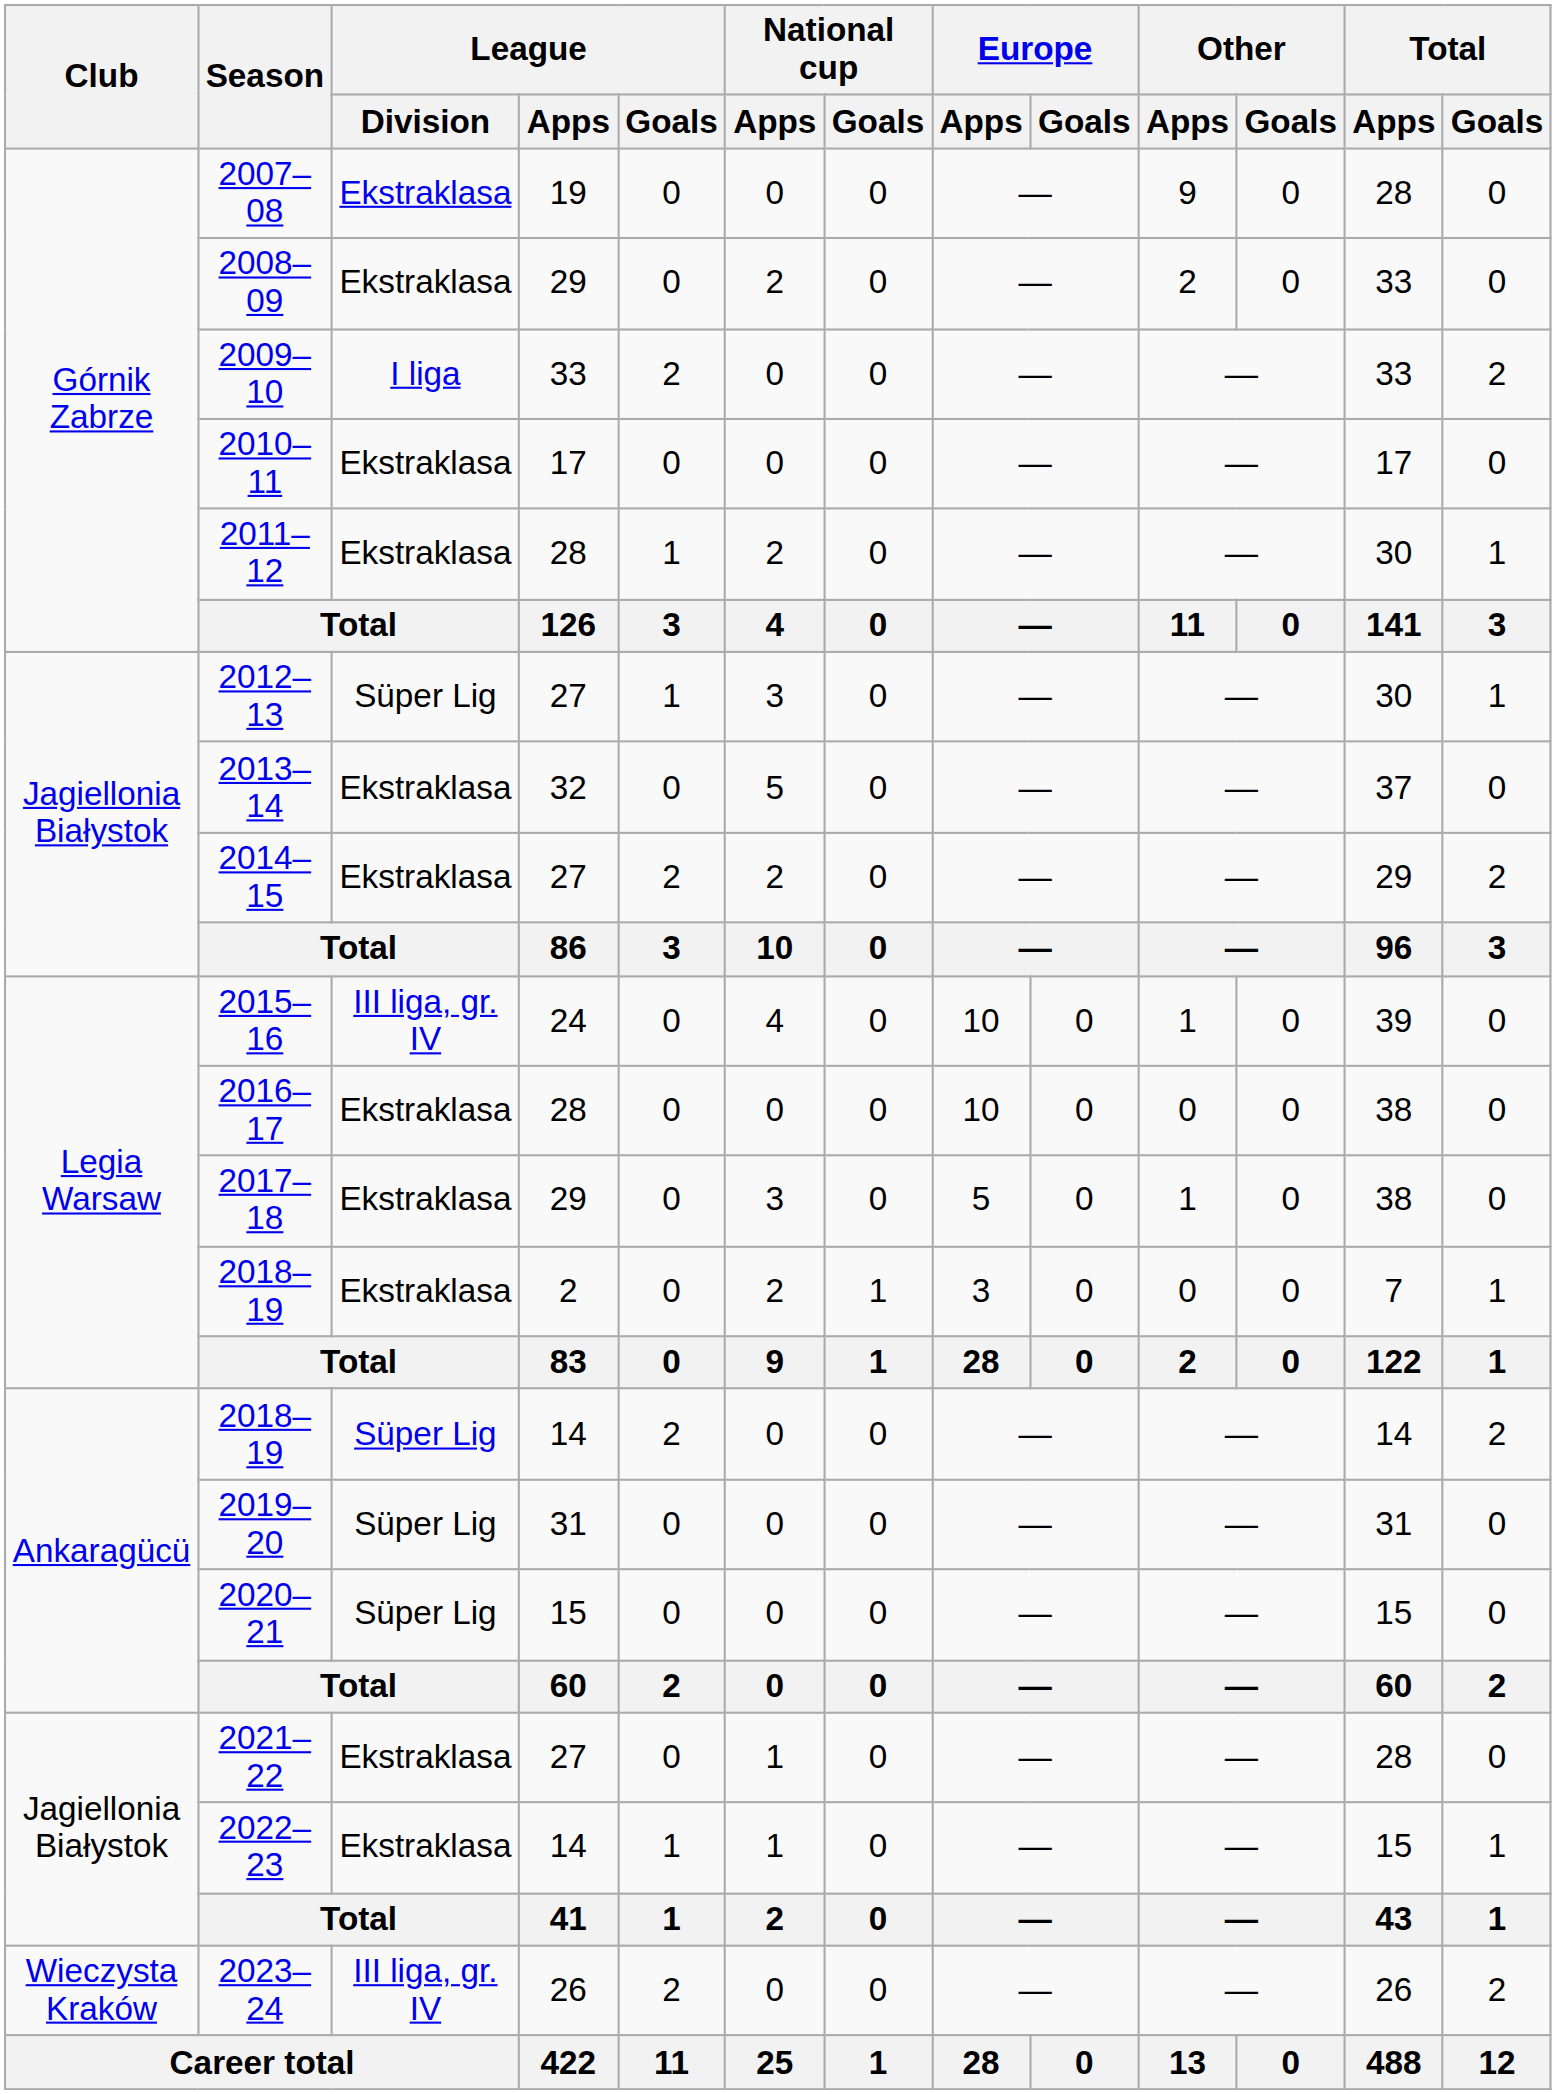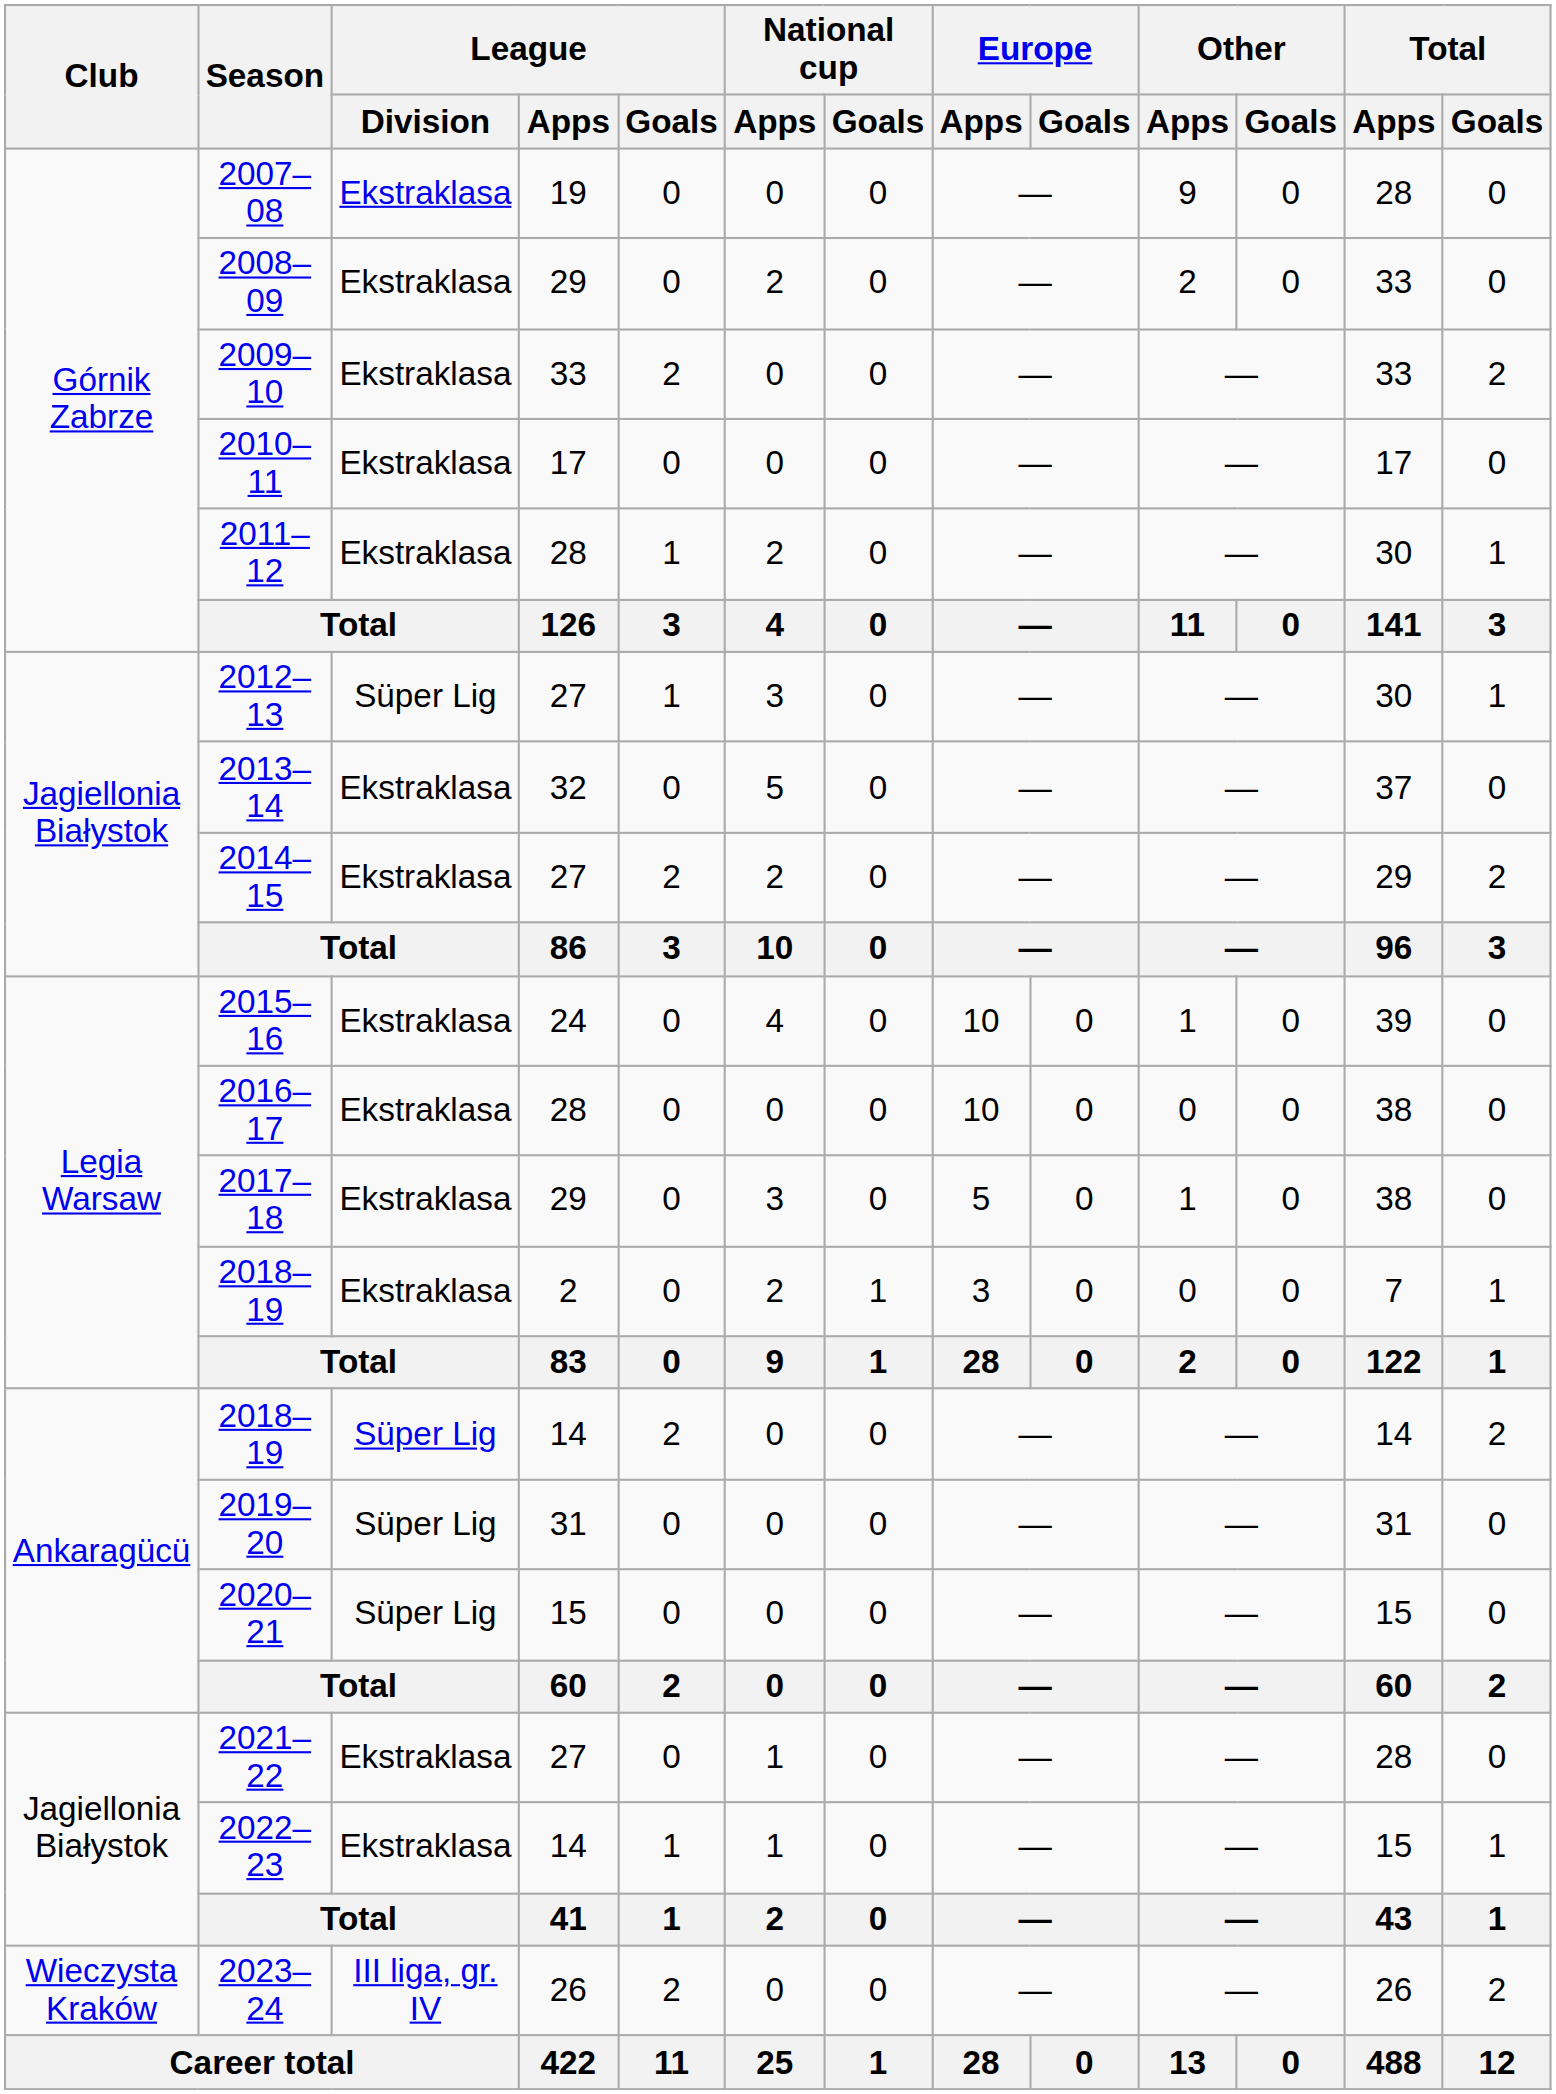 <table class="wikitable" style="text-align:center">
 <tr>
 <th rowspan="2">Club</th>
 <th rowspan="2">Season</th>
 <th colspan="3">League</th>
 <th colspan="2">National cup</th>
 <th colspan="2"><a href='#'>Europe</a></th>
 <th colspan="2">Other</th>
 <th colspan="2">Total</th>
 </tr>
 <tr>
 <th>Division</th>
 <th>Apps</th>
 <th>Goals</th>
 <th>Apps</th>
 <th>Goals</th>
 <th>Apps</th>
 <th>Goals</th>
 <th>Apps</th>
 <th>Goals</th>
 <th>Apps</th>
 <th>Goals</th>
 </tr>
 <tr>
 <td rowspan="6"><a href='#'>Górnik Zabrze</a></td>
 <td><a href='#'>2007–08</a></td>
 <td><a href='#'>Ekstraklasa</a></td>
 <td>19</td>
 <td>0</td>
 <td>0</td>
 <td>0</td>
 <td colspan="2">—</td>
 <td>9</td>
 <td>0</td>
 <td>28</td>
 <td>0</td>
 </tr>
 <tr>
 <td><a href='#'>2008–09</a></td>
 <td>Ekstraklasa</td>
 <td>29</td>
 <td>0</td>
 <td>2</td>
 <td>0</td>
 <td colspan="2">—</td>
 <td>2</td>
 <td>0</td>
 <td>33</td>
 <td>0</td>
 </tr>
 <tr>
 <td><a href='#'>2009–10</a></td>
-<td><a href='#'>I liga</a></td>
+<td>Ekstraklasa</td>
 <td>33</td>
 <td>2</td>
 <td>0</td>
 <td>0</td>
 <td colspan="2">—</td>
 <td colspan="2">—</td>
 <td>33</td>
 <td>2</td>
 </tr>
 <tr>
 <td><a href='#'>2010–11</a></td>
 <td>Ekstraklasa</td>
 <td>17</td>
 <td>0</td>
 <td>0</td>
 <td>0</td>
 <td colspan="2">—</td>
 <td colspan="2">—</td>
 <td>17</td>
 <td>0</td>
 </tr>
 <tr>
 <td><a href='#'>2011–12</a></td>
 <td>Ekstraklasa</td>
 <td>28</td>
 <td>1</td>
 <td>2</td>
 <td>0</td>
 <td colspan="2">—</td>
 <td colspan="2">—</td>
 <td>30</td>
 <td>1</td>
 </tr>
 <tr>
 <th colspan="2">Total</th>
 <th>126</th>
 <th>3</th>
 <th>4</th>
 <th>0</th>
 <th colspan="2">—</th>
 <th>11</th>
 <th>0</th>
 <th>141</th>
 <th>3</th>
 </tr>
 <tr>
 <td rowspan="4"><a href='#'>Jagiellonia Białystok</a></td>
 <td><a href='#'>2012–13</a></td>
 <td>Süper Lig</td>
 <td>27</td>
 <td>1</td>
 <td>3</td>
 <td>0</td>
 <td colspan="2">—</td>
 <td colspan="2">—</td>
 <td>30</td>
 <td>1</td>
 </tr>
 <tr>
 <td><a href='#'>2013–14</a></td>
 <td>Ekstraklasa</td>
 <td>32</td>
 <td>0</td>
 <td>5</td>
 <td>0</td>
 <td colspan="2">—</td>
 <td colspan="2">—</td>
 <td>37</td>
 <td>0</td>
 </tr>
 <tr>
 <td><a href='#'>2014–15</a></td>
 <td>Ekstraklasa</td>
 <td>27</td>
 <td>2</td>
 <td>2</td>
 <td>0</td>
 <td colspan="2">—</td>
 <td colspan="2">—</td>
 <td>29</td>
 <td>2</td>
 </tr>
 <tr>
 <th colspan="2">Total</th>
 <th>86</th>
 <th>3</th>
 <th>10</th>
 <th>0</th>
 <th colspan="2">—</th>
 <th colspan="2">—</th>
 <th>96</th>
 <th>3</th>
 </tr>
 <tr>
 <td rowspan="5"><a href='#'>Legia Warsaw</a></td>
 <td><a href='#'>2015–16</a></td>
-<td><a href='#'>III liga, gr. IV</a></td>
+<td>Ekstraklasa</td>
 <td>24</td>
 <td>0</td>
 <td>4</td>
 <td>0</td>
 <td>10</td>
 <td>0</td>
 <td>1</td>
 <td>0</td>
 <td>39</td>
 <td>0</td>
 </tr>
 <tr>
 <td><a href='#'>2016–17</a></td>
 <td>Ekstraklasa</td>
 <td>28</td>
 <td>0</td>
 <td>0</td>
 <td>0</td>
 <td>10</td>
 <td>0</td>
 <td>0</td>
 <td>0</td>
 <td>38</td>
 <td>0</td>
 </tr>
 <tr>
 <td><a href='#'>2017–18</a></td>
 <td>Ekstraklasa</td>
 <td>29</td>
 <td>0</td>
 <td>3</td>
 <td>0</td>
 <td>5</td>
 <td>0</td>
 <td>1</td>
 <td>0</td>
 <td>38</td>
 <td>0</td>
 </tr>
 <tr>
 <td><a href='#'>2018–19</a></td>
 <td>Ekstraklasa</td>
 <td>2</td>
 <td>0</td>
 <td>2</td>
 <td>1</td>
 <td>3</td>
 <td>0</td>
 <td>0</td>
 <td>0</td>
 <td>7</td>
 <td>1</td>
 </tr>
 <tr>
 <th colspan="2">Total</th>
 <th>83</th>
 <th>0</th>
 <th>9</th>
 <th>1</th>
 <th>28</th>
 <th>0</th>
 <th>2</th>
 <th>0</th>
 <th>122</th>
 <th>1</th>
 </tr>
 <tr>
 <td rowspan="4"><a href='#'>Ankaragücü</a></td>
 <td><a href='#'>2018–19</a></td>
 <td><a href='#'>Süper Lig</a></td>
 <td>14</td>
 <td>2</td>
 <td>0</td>
 <td>0</td>
 <td colspan="2">—</td>
 <td colspan="2">—</td>
 <td>14</td>
 <td>2</td>
 </tr>
 <tr>
 <td><a href='#'>2019–20</a></td>
 <td>Süper Lig</td>
 <td>31</td>
 <td>0</td>
 <td>0</td>
 <td>0</td>
 <td colspan="2">—</td>
 <td colspan="2">—</td>
 <td>31</td>
 <td>0</td>
 </tr>
 <tr>
 <td><a href='#'>2020–21</a></td>
 <td>Süper Lig</td>
 <td>15</td>
 <td>0</td>
 <td>0</td>
 <td>0</td>
 <td colspan="2">—</td>
 <td colspan="2">—</td>
 <td>15</td>
 <td>0</td>
 </tr>
 <tr>
 <th colspan="2">Total</th>
 <th>60</th>
 <th>2</th>
 <th>0</th>
 <th>0</th>
 <th colspan="2">—</th>
 <th colspan="2">—</th>
 <th>60</th>
 <th>2</th>
 </tr>
 <tr>
 <td rowspan="3">Jagiellonia Białystok</td>
 <td><a href='#'>2021–22</a></td>
 <td>Ekstraklasa</td>
 <td>27</td>
 <td>0</td>
 <td>1</td>
 <td>0</td>
 <td colspan="2">—</td>
 <td colspan="2">—</td>
 <td>28</td>
 <td>0</td>
 </tr>
 <tr>
 <td><a href='#'>2022–23</a></td>
 <td>Ekstraklasa</td>
 <td>14</td>
 <td>1</td>
 <td>1</td>
 <td>0</td>
 <td colspan="2">—</td>
 <td colspan="2">—</td>
 <td>15</td>
 <td>1</td>
 </tr>
 <tr>
 <th colspan="2">Total</th>
 <th>41</th>
 <th>1</th>
 <th>2</th>
 <th>0</th>
 <th colspan="2">—</th>
 <th colspan="2">—</th>
 <th>43</th>
 <th>1</th>
 </tr>
 <tr>
 <td><a href='#'>Wieczysta Kraków</a></td>
 <td><a href='#'>2023–24</a></td>
 <td><a href='#'>III liga, gr. IV</a></td>
 <td>26</td>
 <td>2</td>
 <td>0</td>
 <td>0</td>
 <td colspan="2">—</td>
 <td colspan="2">—</td>
 <td>26</td>
 <td>2</td>
 </tr>
 <tr>
 <th colspan="3">Career total</th>
 <th>422</th>
 <th>11</th>
 <th>25</th>
 <th>1</th>
 <th>28</th>
 <th>0</th>
 <th>13</th>
 <th>0</th>
 <th>488</th>
 <th>12</th>
 </tr>
 </table>
